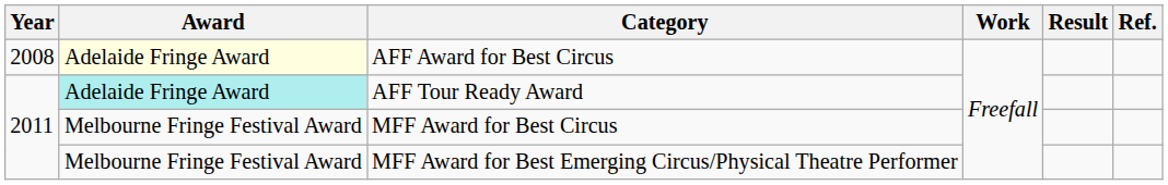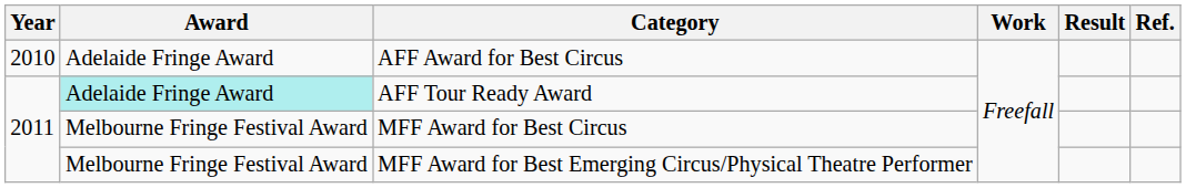 <table class="wikitable">
 <tr>
 <th>Year</th>
 <th>Award</th>
 <th>Category</th>
 <th>Work</th>
 <th>Result</th>
 <th>Ref.</th>
 </tr>
 <tr>
-<td>2008</td>
-<td style="background: lightyellow;">Adelaide Fringe Award</td>
+<td>2010</td>
+<td>Adelaide Fringe Award</td>
 <td>AFF Award for Best Circus</td>
 <td rowspan=4><em>Freefall</em></td>
 <td></td>
 <td></td>
 </tr>
 <tr>
 <td rowspan=3>2011</td>
 <td style="background: paleturquoise;">Adelaide Fringe Award</td>
 <td>AFF Tour Ready Award</td>
 <td></td>
 <td></td>
 </tr>
 <tr>
 <td>Melbourne Fringe Festival Award</td>
 <td>MFF Award for Best Circus</td>
 <td></td>
 <td></td>
 </tr>
 <tr>
 <td>Melbourne Fringe Festival Award</td>
 <td>MFF Award for Best Emerging Circus/Physical Theatre Performer</td>
 <td></td>
 <td></td>
 </tr>
 </table>
